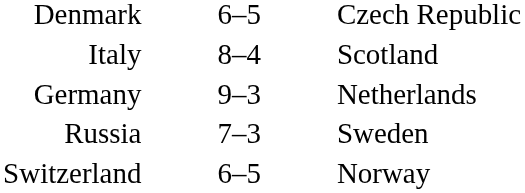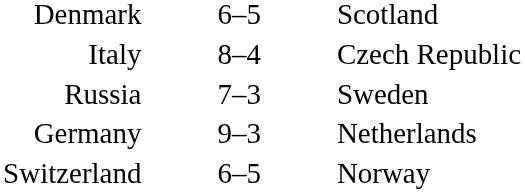 <table style="text-align:center">
 <tr>
 <th width=200></th>
 <th width=100></th>
 <th width=200></th>
 </tr>
 <tr>
 <td align=right>Denmark </td>
 <td>6–5</td>
-<td align=left> Czech Republic</td>
+<td align=left> Scotland</td>
 </tr>
 <tr>
 <td align=right>Italy </td>
 <td>8–4</td>
-<td align=left> Scotland</td>
+<td align=left> Czech Republic</td>
+</tr>
+<tr>
+<td align=right>Russia </td>
+<td>7–3</td>
+<td align=left> Sweden</td>
 </tr>
 <tr>
 <td align=right>Germany </td>
 <td>9–3</td>
 <td align=left> Netherlands</td>
 </tr>
 <tr>
-<td align=right>Russia </td>
-<td>7–3</td>
-<td align=left> Sweden</td>
-</tr>
-<tr>
 <td align=right>Switzerland </td>
 <td>6–5</td>
 <td align=left> Norway</td>
 </tr>
 </table>
